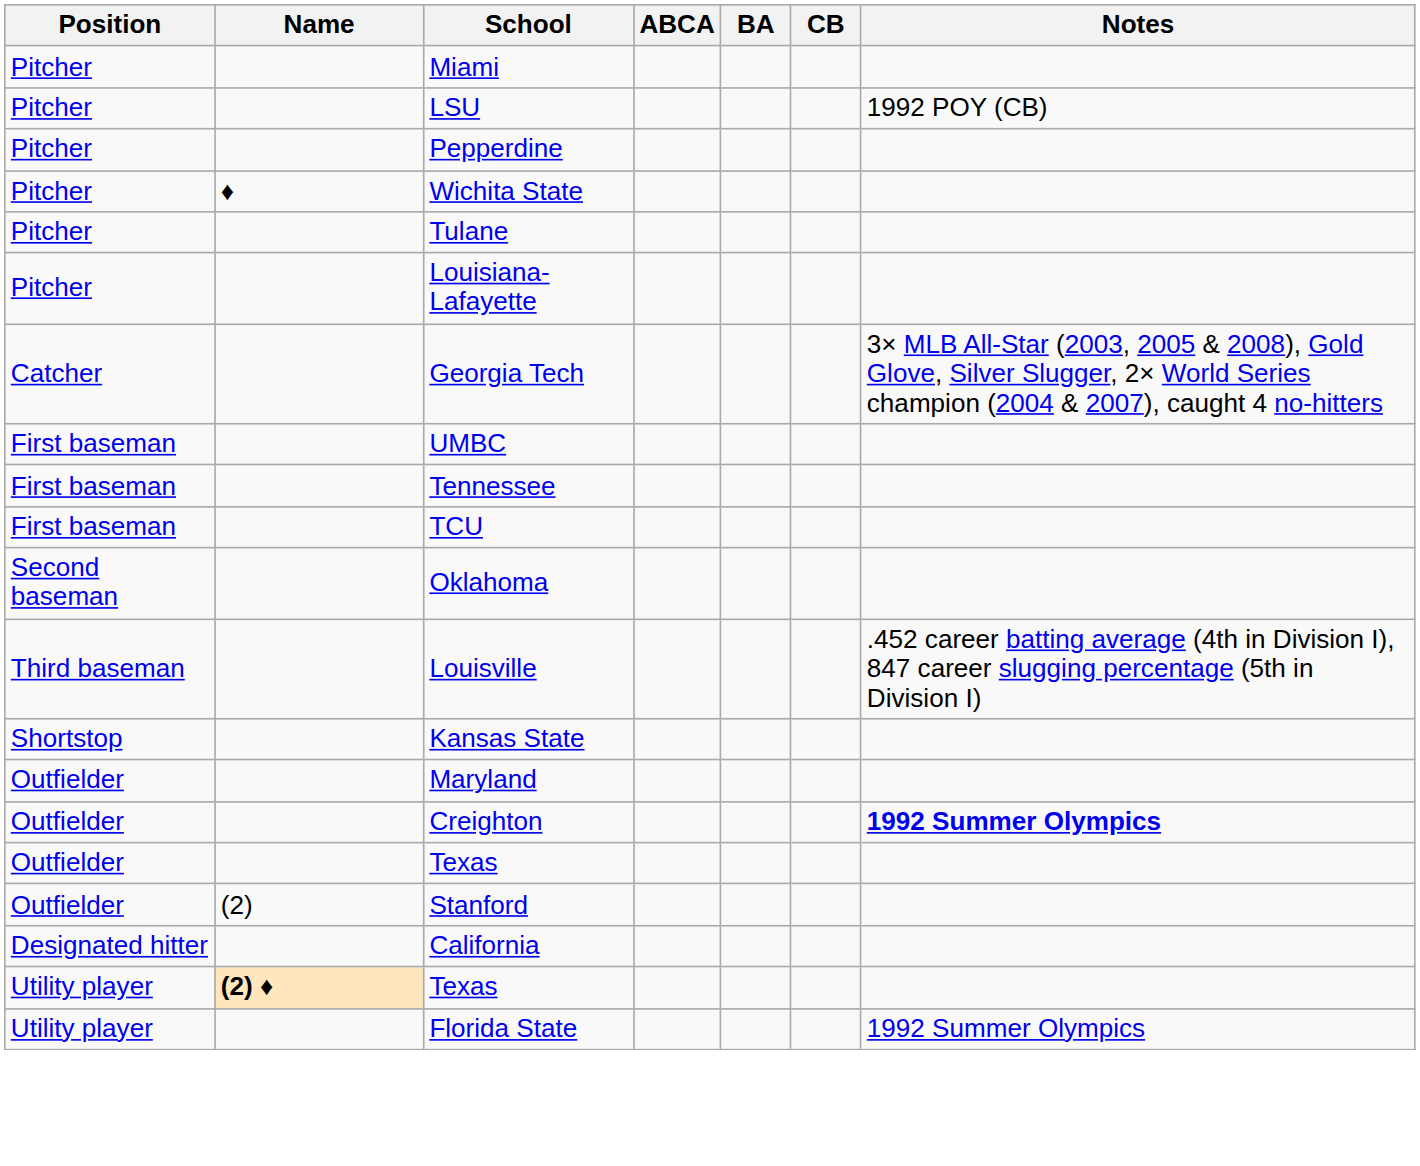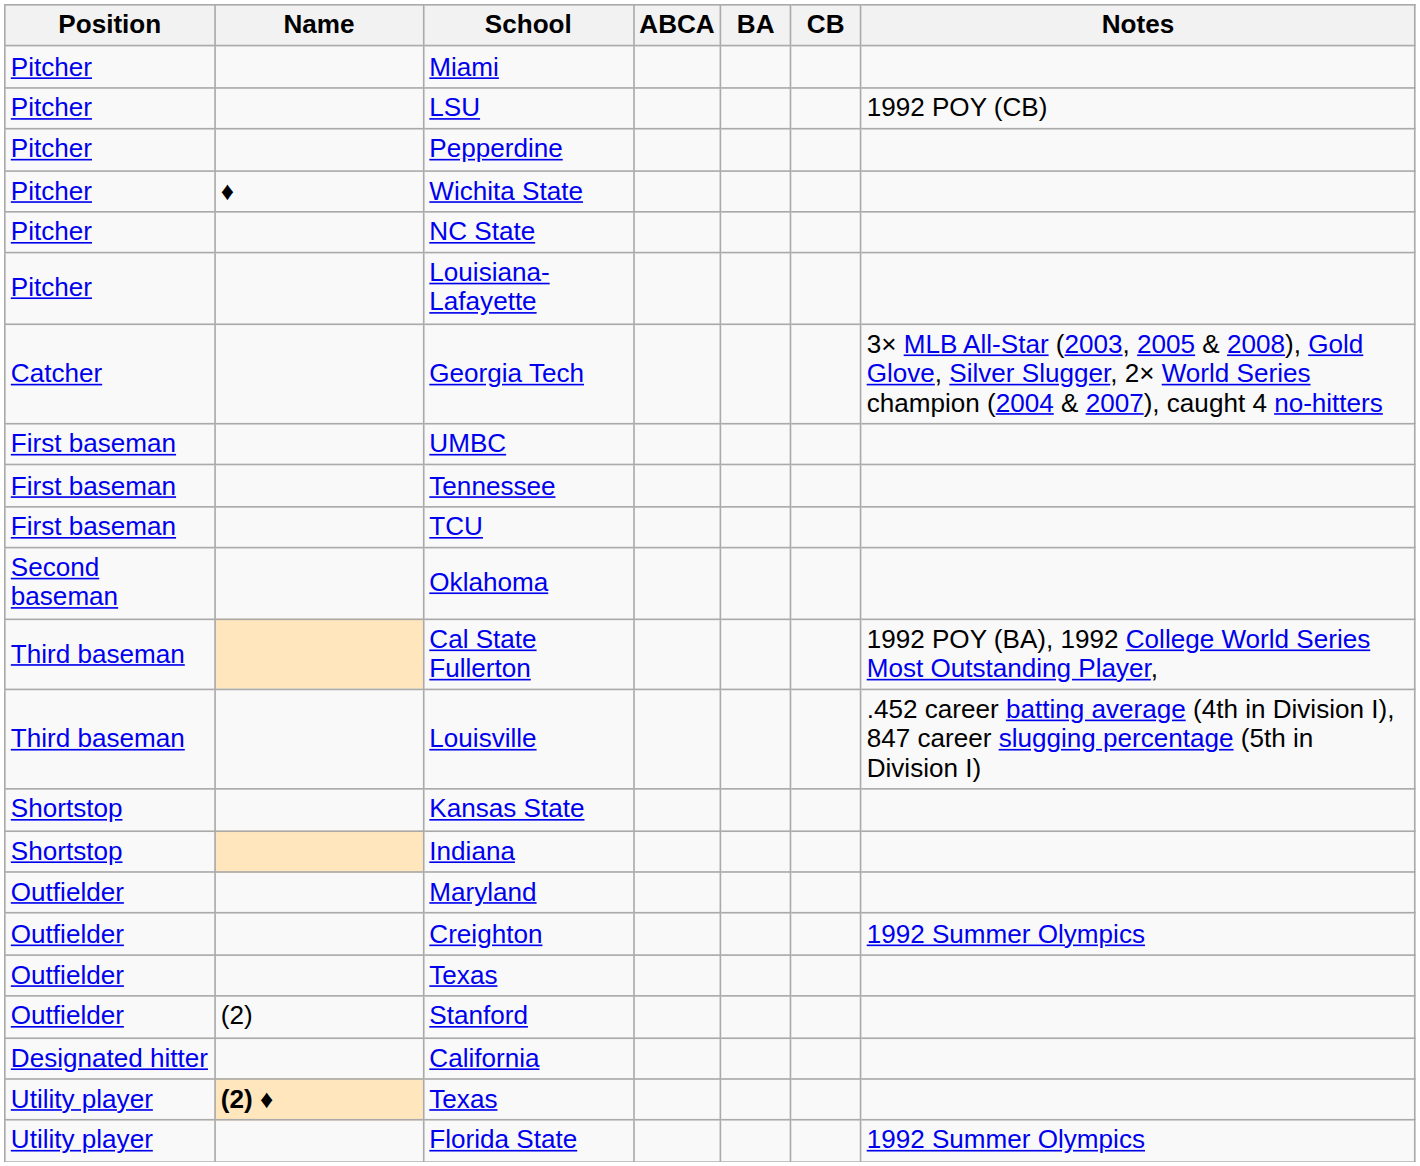 <table class="wikitable sortable" style="width:98%;">
 <tr>
 <th width=15%>Position</th>
 <th width=15%>Name</th>
 <th width=15%>School</th>
 <th width=5%>ABCA</th>
 <th width=5%>BA</th>
 <th width=5%>CB</th>
 <th width=40% class="unsortable">Notes</th>
 </tr>
 <tr>
 <td><a href='#'>Pitcher</a></td>
 <td></td>
 <td><a href='#'>Miami</a></td>
 <td></td>
 <td></td>
 <td></td>
 <td></td>
 </tr>
 <tr>
 <td><a href='#'>Pitcher</a></td>
 <td></td>
 <td><a href='#'>LSU</a></td>
 <td></td>
 <td></td>
 <td></td>
 <td>1992 POY (CB)</td>
 </tr>
 <tr>
 <td><a href='#'>Pitcher</a></td>
 <td></td>
 <td><a href='#'>Pepperdine</a></td>
 <td></td>
 <td></td>
 <td></td>
 <td></td>
 </tr>
 <tr>
 <td><a href='#'>Pitcher</a></td>
 <td> ♦</td>
 <td><a href='#'>Wichita State</a></td>
 <td></td>
 <td></td>
 <td></td>
 <td></td>
 </tr>
 <tr>
 <td><a href='#'>Pitcher</a></td>
 <td></td>
-<td><a href='#'>Tulane</a></td>
+<td><a href='#'>NC State</a></td>
 <td></td>
 <td></td>
 <td></td>
 <td></td>
 </tr>
 <tr>
 <td><a href='#'>Pitcher</a></td>
 <td></td>
 <td><a href='#'>Louisiana-Lafayette</a></td>
 <td></td>
 <td></td>
 <td></td>
 <td></td>
 </tr>
 <tr>
 <td><a href='#'>Catcher</a></td>
 <td></td>
 <td><a href='#'>Georgia Tech</a></td>
 <td></td>
 <td></td>
 <td></td>
 <td>3× <a href='#'>MLB All-Star</a> (<a href='#'>2003</a>, <a href='#'>2005</a> & <a href='#'>2008</a>), <a href='#'>Gold Glove</a>, <a href='#'>Silver Slugger</a>, 2× <a href='#'>World Series</a> champion (<a href='#'>2004</a> & <a href='#'>2007</a>), caught 4 <a href='#'>no-hitters</a></td>
 </tr>
 <tr>
 <td><a href='#'>First baseman</a></td>
 <td></td>
 <td><a href='#'>UMBC</a></td>
 <td></td>
 <td></td>
 <td></td>
 <td></td>
 </tr>
 <tr>
 <td><a href='#'>First baseman</a></td>
 <td></td>
 <td><a href='#'>Tennessee</a></td>
 <td></td>
 <td></td>
 <td></td>
 <td></td>
 </tr>
 <tr>
 <td><a href='#'>First baseman</a></td>
 <td></td>
 <td><a href='#'>TCU</a></td>
 <td></td>
 <td></td>
 <td></td>
 <td></td>
 </tr>
 <tr>
 <td><a href='#'>Second baseman</a></td>
 <td></td>
 <td><a href='#'>Oklahoma</a></td>
 <td></td>
 <td></td>
 <td></td>
 <td></td>
 </tr>
 <tr>
 <td><a href='#'>Third baseman</a></td>
+<td style="background-color:#FFE6BD"></td>
+<td><a href='#'>Cal State Fullerton</a></td>
+<td></td>
+<td></td>
+<td></td>
+<td>1992 POY (BA), 1992 <a href='#'>College World Series Most Outstanding Player</a>,</td>
+</tr>
+<tr>
+<td><a href='#'>Third baseman</a></td>
 <td></td>
 <td><a href='#'>Louisville</a></td>
 <td></td>
 <td></td>
 <td></td>
 <td>.452 career <a href='#'>batting average</a> (4th in Division I), 847 career <a href='#'>slugging percentage</a> (5th in Division I)</td>
 </tr>
 <tr>
 <td><a href='#'>Shortstop</a></td>
 <td></td>
 <td><a href='#'>Kansas State</a></td>
+<td></td>
+<td></td>
+<td></td>
+<td></td>
+</tr>
+<tr>
+<td><a href='#'>Shortstop</a></td>
+<td style="background-color:#FFE6BD"></td>
+<td><a href='#'>Indiana</a></td>
 <td></td>
 <td></td>
 <td></td>
 <td></td>
 </tr>
 <tr>
 <td><a href='#'>Outfielder</a></td>
 <td></td>
 <td><a href='#'>Maryland</a></td>
 <td></td>
 <td></td>
 <td></td>
 <td></td>
 </tr>
 <tr>
 <td><a href='#'>Outfielder</a></td>
 <td></td>
 <td><a href='#'>Creighton</a></td>
 <td></td>
 <td></td>
 <td></td>
-<td><strong><a href='#'>1992 Summer Olympics</a></strong></td>
+<td><a href='#'>1992 Summer Olympics</a></td>
 </tr>
 <tr>
 <td><a href='#'>Outfielder</a></td>
 <td></td>
 <td><a href='#'>Texas</a></td>
 <td></td>
 <td></td>
 <td></td>
 <td></td>
 </tr>
 <tr>
 <td><a href='#'>Outfielder</a></td>
 <td> (2)</td>
 <td><a href='#'>Stanford</a></td>
 <td></td>
 <td></td>
 <td></td>
 <td></td>
 </tr>
 <tr>
 <td><a href='#'>Designated hitter</a></td>
 <td></td>
 <td><a href='#'>California</a></td>
 <td></td>
 <td></td>
 <td></td>
 <td></td>
 </tr>
 <tr>
 <td><a href='#'>Utility player</a></td>
 <td style="background-color:#FFE6BD"><strong> (2) ♦</strong></td>
 <td><a href='#'>Texas</a></td>
 <td></td>
 <td></td>
 <td></td>
 <td></td>
 </tr>
 <tr>
 <td><a href='#'>Utility player</a></td>
 <td></td>
 <td><a href='#'>Florida State</a></td>
 <td></td>
 <td></td>
 <td></td>
 <td><a href='#'>1992 Summer Olympics</a></td>
 </tr>
 </table>
